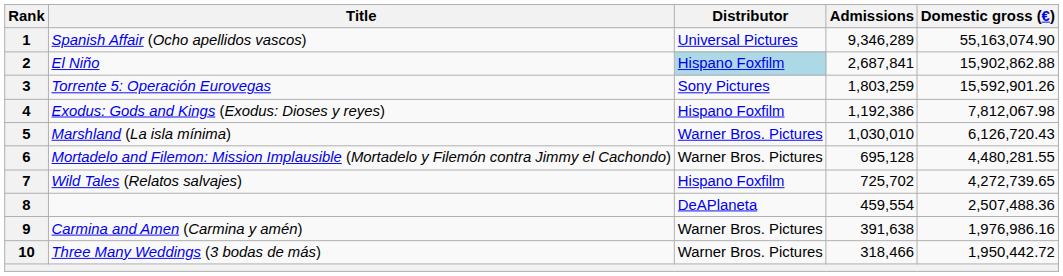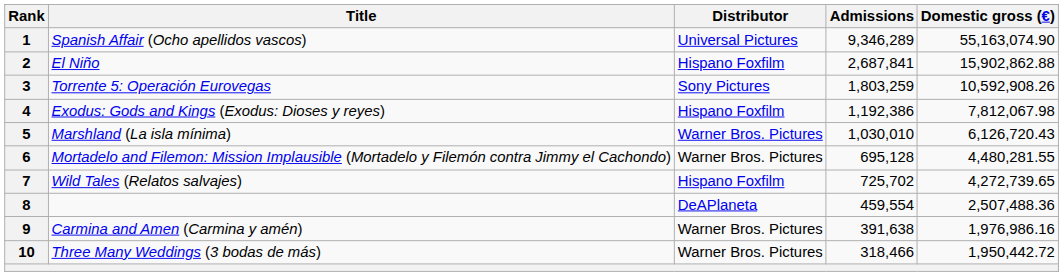 <table class="wikitable" style="margin:1em auto;">
 <tr>
 <th>Rank</th>
 <th>Title</th>
 <th>Distributor</th>
 <th>Admissions</th>
 <th>Domestic gross (<a href='#'>€</a>)</th>
 </tr>
 <tr>
 <th align = "center">1</th>
 <td><em><a href='#'>Spanish Affair</a></em> (<em>Ocho apellidos vascos</em>)</td>
 <td><a href='#'>Universal Pictures</a></td>
 <td align = "right">9,346,289</td>
 <td align = "right">55,163,074.90</td>
 </tr>
 <tr>
 <th align = "center">2</th>
 <td><em><a href='#'>El Niño</a></em></td>
-<td style="background: lightblue;"><a href='#'>Hispano Foxfilm</a></td>
+<td><a href='#'>Hispano Foxfilm</a></td>
 <td align = "right">2,687,841</td>
 <td align = "right">15,902,862.88</td>
 </tr>
 <tr>
 <th align = "center">3</th>
 <td><em><a href='#'>Torrente 5: Operación Eurovegas</a></em></td>
 <td><a href='#'>Sony Pictures</a></td>
 <td align = "right">1,803,259</td>
-<td align = "right">15,592,901.26</td>
+<td align = "right">10,592,908.26</td>
 </tr>
 <tr>
 <th align = "center">4</th>
 <td><em><a href='#'>Exodus: Gods and Kings</a></em> (<em>Exodus: Dioses y reyes</em>)</td>
 <td><a href='#'>Hispano Foxfilm</a></td>
 <td align = "right">1,192,386</td>
 <td align = "right">7,812,067.98</td>
 </tr>
 <tr>
 <th align = "center">5</th>
 <td><em><a href='#'>Marshland</a></em> (<em>La isla mínima</em>)</td>
 <td><a href='#'>Warner Bros. Pictures</a></td>
 <td align = "right">1,030,010</td>
 <td align = "right">6,126,720.43</td>
 </tr>
 <tr>
 <th align = "center">6</th>
 <td><em><a href='#'>Mortadelo and Filemon: Mission Implausible</a></em> (<em>Mortadelo y Filemón contra Jimmy el Cachondo</em>)</td>
 <td>Warner Bros. Pictures</td>
 <td align = "right">695,128</td>
 <td align = "right">4,480,281.55</td>
 </tr>
 <tr>
 <th align = "center">7</th>
 <td><em><a href='#'>Wild Tales</a></em> (<em>Relatos salvajes</em>)</td>
 <td><a href='#'>Hispano Foxfilm</a></td>
 <td align = "right">725,702</td>
 <td align = "right">4,272,739.65</td>
 </tr>
 <tr>
 <th align = "center">8</th>
 <td><em></em></td>
 <td><a href='#'>DeAPlaneta</a></td>
 <td align = "right">459,554</td>
 <td align = "right">2,507,488.36</td>
 </tr>
 <tr>
 <th align = "center">9</th>
 <td><em><a href='#'>Carmina and Amen</a></em> (<em>Carmina y amén</em>)</td>
 <td>Warner Bros. Pictures</td>
 <td align = "right">391,638</td>
 <td align = "right">1,976,986.16</td>
 </tr>
 <tr>
 <th align = "center">10</th>
 <td><em><a href='#'>Three Many Weddings</a></em> (<em>3 bodas de más</em>) </td>
 <td>Warner Bros. Pictures</td>
 <td align = "right">318,466</td>
 <td align = "right">1,950,442.72</td>
 </tr>
 <tr>
 <th align = "center" colspan = "5"></th>
 </tr>
 </table>
